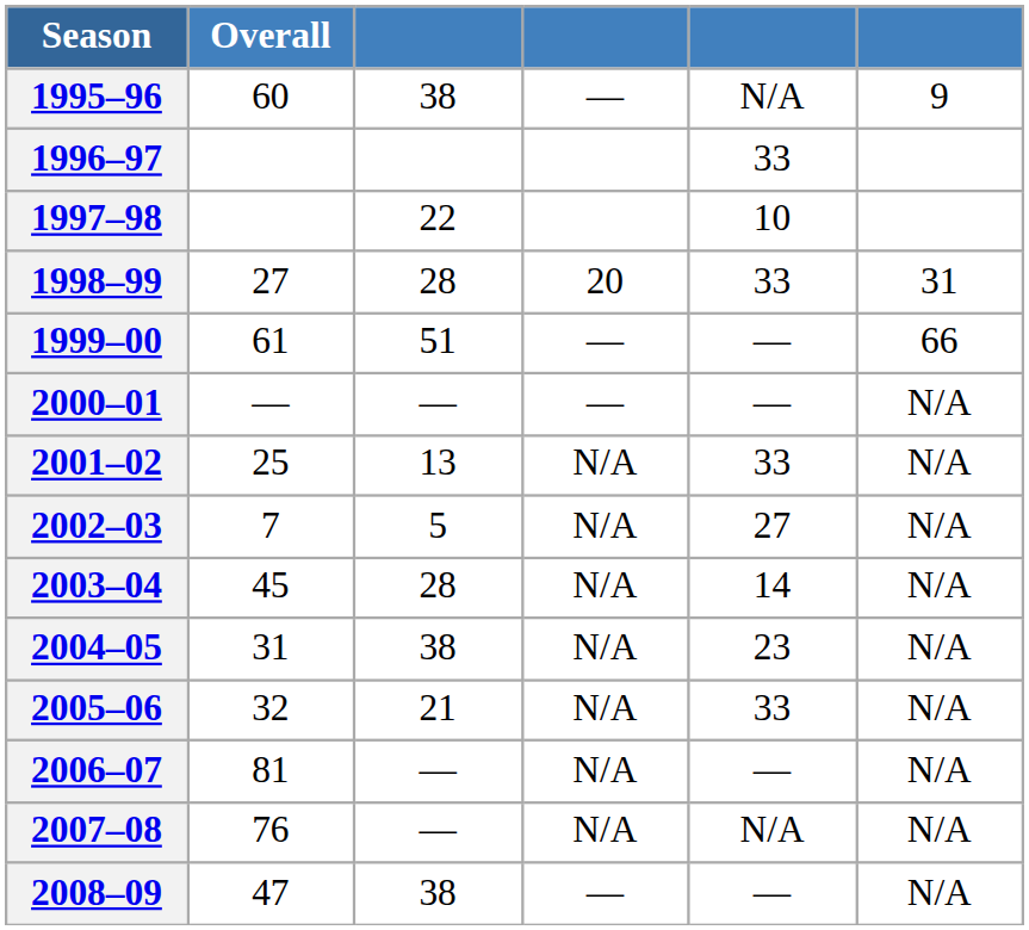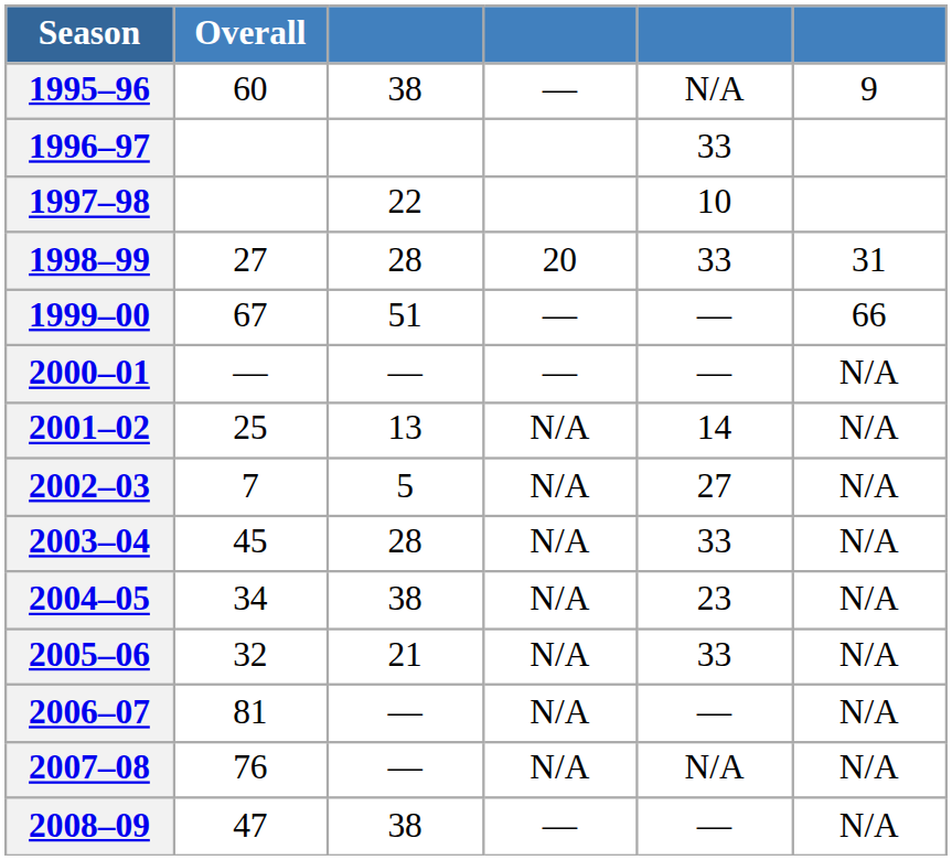 <table class="wikitable" style="font-size:86%; text-align:center; border:grey solid 1px; border-collapse:collapse; background:#ffffff;">
 <tr>
 <th style="background-color:#369; color:white; width:60px;"> Season </th>
 <th style="background-color:#4180be; color:white; width:55px;">Overall</th>
 <th style="background-color:#4180be; color:white; width:55px;"></th>
 <th style="background-color:#4180be; color:white; width:55px;"></th>
 <th style="background-color:#4180be; color:white; width:55px;"></th>
 <th style="background-color:#4180be; color:white; width:55px;"></th>
 </tr>
 <tr>
 <th scope=row align=center><a href='#'>1995–96</a></th>
 <td align=center>60</td>
 <td align=center>38</td>
 <td align=center>—</td>
 <td align=center>N/A</td>
 <td align=center>9</td>
 </tr>
 <tr>
 <th scope=row align=center><a href='#'>1996–97</a></th>
 <td align=center></td>
 <td align=center></td>
 <td align=center></td>
 <td align=center>33</td>
 <td align=center></td>
 </tr>
 <tr>
 <th scope=row align=center><a href='#'>1997–98</a></th>
 <td align=center></td>
 <td align=center>22</td>
 <td align=center></td>
 <td align=center>10</td>
 <td align=center></td>
 </tr>
 <tr>
 <th scope=row align=center><a href='#'>1998–99</a></th>
 <td align=center>27</td>
 <td align=center>28</td>
 <td align=center>20</td>
 <td align=center>33</td>
 <td align=center>31</td>
 </tr>
 <tr>
 <th scope=row align=center><a href='#'>1999–00</a></th>
-<td align=center>61</td>
+<td align=center>67</td>
 <td align=center>51</td>
 <td align=center>—</td>
 <td align=center>—</td>
 <td align=center>66</td>
 </tr>
 <tr>
 <th scope=row align=center><a href='#'>2000–01</a></th>
 <td align=center>—</td>
 <td align=center>—</td>
 <td align=center>—</td>
 <td align=center>—</td>
 <td align=center>N/A</td>
 </tr>
 <tr>
 <th scope=row align=center><a href='#'>2001–02</a></th>
 <td align=center>25</td>
 <td align=center>13</td>
 <td align=center>N/A</td>
-<td align=center>33</td>
+<td align=center>14</td>
 <td align=center>N/A</td>
 </tr>
 <tr>
 <th scope=row align=center><a href='#'>2002–03</a></th>
 <td align=center>7</td>
 <td align=center>5</td>
 <td align=center>N/A</td>
 <td align=center>27</td>
 <td align=center>N/A</td>
 </tr>
 <tr>
 <th scope=row align=center><a href='#'>2003–04</a></th>
 <td align=center>45</td>
 <td align=center>28</td>
 <td align=center>N/A</td>
-<td align=center>14</td>
+<td align=center>33</td>
 <td align=center>N/A</td>
 </tr>
 <tr>
 <th scope=row align=center><a href='#'>2004–05</a></th>
-<td align=center>31</td>
+<td align=center>34</td>
 <td align=center>38</td>
 <td align=center>N/A</td>
 <td align=center>23</td>
 <td align=center>N/A</td>
 </tr>
 <tr>
 <th scope=row align=center><a href='#'>2005–06</a></th>
 <td align=center>32</td>
 <td align=center>21</td>
 <td align=center>N/A</td>
 <td align=center>33</td>
 <td align=center>N/A</td>
 </tr>
 <tr>
 <th scope=row align=center><a href='#'>2006–07</a></th>
 <td align=center>81</td>
 <td align=center>—</td>
 <td align=center>N/A</td>
 <td align=center>—</td>
 <td align=center>N/A</td>
 </tr>
 <tr>
 <th scope=row align=center><a href='#'>2007–08</a></th>
 <td align=center>76</td>
 <td align=center>—</td>
 <td align=center>N/A</td>
 <td align=center>N/A</td>
 <td align=center>N/A</td>
 </tr>
 <tr>
 <th scope=row align=center><a href='#'>2008–09</a></th>
 <td align=center>47</td>
 <td align=center>38</td>
 <td align=center>—</td>
 <td align=center>—</td>
 <td align=center>N/A</td>
 </tr>
 </table>
